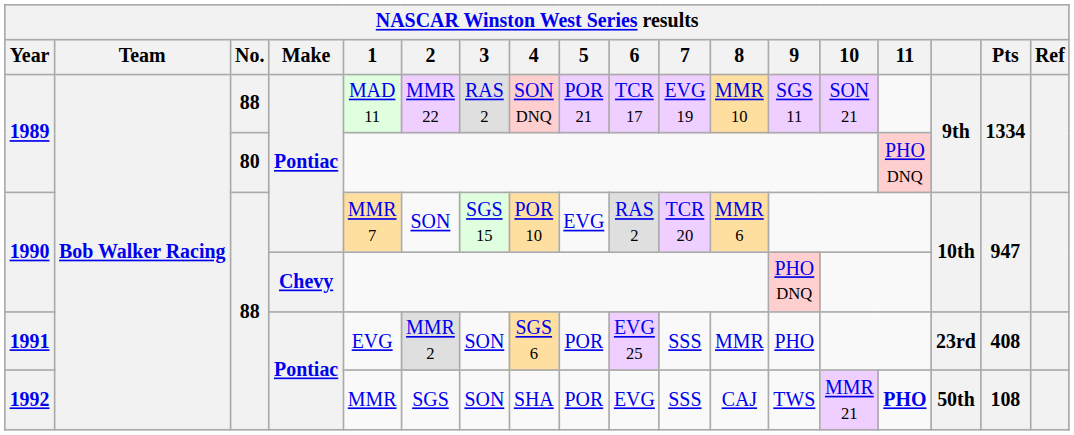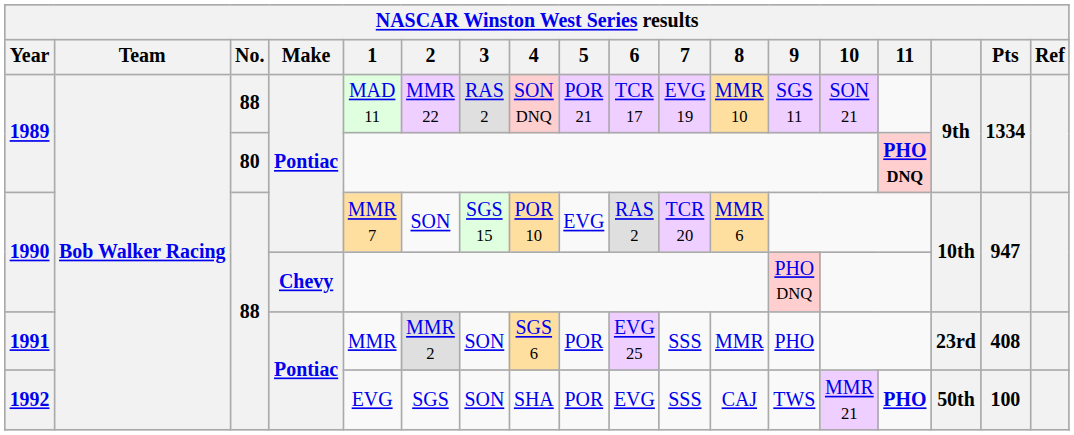 <table class="wikitable"style="text-align:center; font-size:75%">
 <tr>
 <th colspan="18"><a href='#'>NASCAR Winston West Series</a> results</th>
 </tr>
 <tr>
 <th>Year</th>
 <th>Team</th>
 <th>No.</th>
 <th>Make</th>
 <th>1</th>
 <th>2</th>
 <th>3</th>
 <th>4</th>
 <th>5</th>
 <th>6</th>
 <th>7</th>
 <th>8</th>
 <th>9</th>
 <th>10</th>
 <th>11</th>
 <th></th>
 <th>Pts</th>
 <th>Ref</th>
 </tr>
 <tr>
 <th rowspan="2"><a href='#'>1989</a></th>
 <th rowspan="6"><a href='#'>Bob Walker Racing</a></th>
 <th>88</th>
 <th rowspan="3"><a href='#'>Pontiac</a></th>
 <td style="background:#DFFFDF;"><a href='#'>MAD</a><br><small>11</small></td>
 <td style="background:#EFCFFF;"><a href='#'>MMR</a><br><small>22</small></td>
 <td style="background:#DFDFDF;"><a href='#'>RAS</a><br><small>2</small></td>
 <td style="background:#FFCFCF;"><a href='#'>SON</a><br><small>DNQ</small></td>
 <td style="background:#EFCFFF;"><a href='#'>POR</a><br><small>21</small></td>
 <td style="background:#EFCFFF;"><a href='#'>TCR</a><br><small>17</small></td>
 <td style="background:#EFCFFF;"><a href='#'>EVG</a><br><small>19</small></td>
 <td style="background:#FFDF9F;"><a href='#'>MMR</a><br><small>10</small></td>
 <td style="background:#EFCFFF;"><a href='#'>SGS</a><br><small>11</small></td>
 <td style="background:#EFCFFF;"><a href='#'>SON</a><br><small>21</small></td>
 <td></td>
 <th rowspan="2">9th</th>
 <th rowspan="2">1334</th>
 <th rowspan="2"></th>
 </tr>
 <tr>
 <th>80</th>
 <td colspan="10"></td>
-<td style="background:#FFCFCF;"><a href='#'>PHO</a><br><small>DNQ</small></td>
+<td style="background:#FFCFCF;"><strong><a href='#'>PHO</a><br><small>DNQ</small></strong></td>
 </tr>
 <tr>
 <th rowspan="2"><a href='#'>1990</a></th>
 <th rowspan="4">88</th>
 <td style="background:#FFDF9F;"><a href='#'>MMR</a><br><small>7</small></td>
 <td><a href='#'>SON</a></td>
 <td style="background:#DFFFDF;"><a href='#'>SGS</a><br><small>15</small></td>
 <td style="background:#FFDF9F;"><a href='#'>POR</a><br><small>10</small></td>
 <td><a href='#'>EVG</a></td>
 <td style="background:#DFDFDF;"><a href='#'>RAS</a><br><small>2</small></td>
 <td style="background:#EFCFFF;"><a href='#'>TCR</a><br><small>20</small></td>
 <td style="background:#FFDF9F;"><a href='#'>MMR</a><br><small>6</small></td>
 <td colspan="3"></td>
 <th rowspan="2">10th</th>
 <th rowspan="2">947</th>
 <th rowspan="2"></th>
 </tr>
 <tr>
 <th><a href='#'>Chevy</a></th>
 <td colspan="8"></td>
 <td style="background:#FFCFCF;"><a href='#'>PHO</a><br><small>DNQ</small></td>
 <td colspan="2"></td>
 </tr>
 <tr>
 <th><a href='#'>1991</a></th>
 <th rowspan="2"><a href='#'>Pontiac</a></th>
-<td><a href='#'>EVG</a></td>
+<td><a href='#'>MMR</a></td>
 <td style="background:#DFDFDF;"><a href='#'>MMR</a><br><small>2</small></td>
 <td><a href='#'>SON</a></td>
 <td style="background:#FFDF9F;"><a href='#'>SGS</a><br><small>6</small></td>
 <td><a href='#'>POR</a></td>
 <td style="background:#EFCFFF;"><a href='#'>EVG</a><br><small>25</small></td>
 <td><a href='#'>SSS</a></td>
 <td><a href='#'>MMR</a></td>
 <td><a href='#'>PHO</a></td>
 <td colspan="2"></td>
 <th>23rd</th>
 <th>408</th>
 <th></th>
 </tr>
 <tr>
 <th><a href='#'>1992</a></th>
-<td><a href='#'>MMR</a></td>
+<td><a href='#'>EVG</a></td>
 <td><a href='#'>SGS</a></td>
 <td><a href='#'>SON</a></td>
 <td><a href='#'>SHA</a></td>
 <td><a href='#'>POR</a></td>
 <td><a href='#'>EVG</a></td>
 <td><a href='#'>SSS</a></td>
 <td><a href='#'>CAJ</a></td>
 <td><a href='#'>TWS</a></td>
 <td style="background:#EFCFFF;"><a href='#'>MMR</a><br><small>21</small></td>
 <td><strong><a href='#'>PHO</a></strong></td>
 <th>50th</th>
-<th>108</th>
+<th>100</th>
 <th></th>
 </tr>
 </table>
